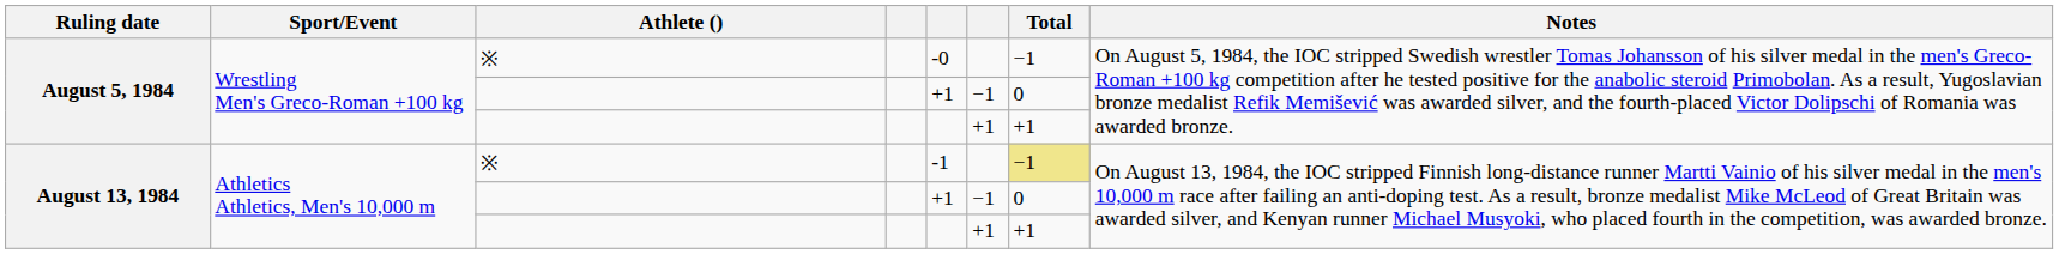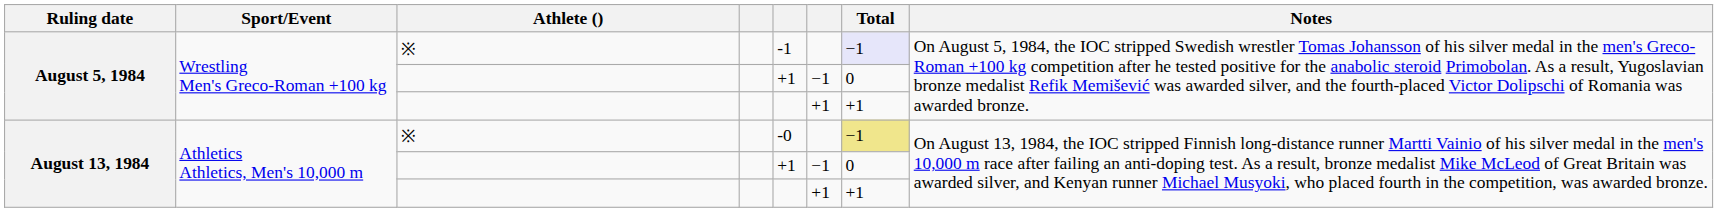 <table class="wikitable plainrowheaders sortable">
 <tr>
 <th scope="col" align="center" style="width:10%">Ruling date</th>
 <th scope="col" align="center" style="width:13%">Sport/Event</th>
 <th scope="col" align="center" style="width:20%">Athlete ()</th>
 <th scope="col" align="center" style="width:2%"></th>
 <th scope="col" align="center" style="width:2%"></th>
 <th scope="col" align="center" style="width:2%"></th>
 <th scope="col" align="center" style="width:4%">Total</th>
 <th scope="col" align="center" class="unsortable" style="width:50%">Notes</th>
 </tr>
 <tr>
 <th scope="row" rowspan=3>August 5, 1984</th>
 <td rowspan=3><a href='#'>Wrestling</a><br><a href='#'>Men's Greco-Roman +100 kg</a></td>
 <td style="width:10px; text-align:left;" style="background-color: #F7D9D3;"> ※</td>
 <td></td>
-<td>-0</td>
+<td>-1</td>
 <td></td>
-<td>−1</td>
+<td style="background: lavender;">−1</td>
 <td rowspan=3 style="text-align:left;">On August 5, 1984, the IOC stripped Swedish wrestler <a href='#'>Tomas Johansson</a> of his silver medal in the <a href='#'>men's Greco-Roman +100 kg</a> competition after he tested positive for the <a href='#'>anabolic steroid</a> <a href='#'>Primobolan</a>. As a result, Yugoslavian bronze medalist <a href='#'>Refik Memišević</a> was awarded silver, and the fourth-placed <a href='#'>Victor Dolipschi</a> of Romania was awarded bronze.</td>
 </tr>
 <tr>
 <td align=left></td>
 <td></td>
 <td>+1</td>
 <td>−1</td>
 <td>0</td>
 </tr>
 <tr>
 <td align=left></td>
 <td></td>
 <td></td>
 <td>+1</td>
 <td>+1</td>
 </tr>
 <tr>
 <th scope="row" rowspan=3>August 13, 1984</th>
 <td rowspan=3><a href='#'>Athletics</a><br><a href='#'>Athletics, Men's 10,000 m</a></td>
 <td style="width:10px; text-align:left;" style="background-color: #F7D9D3;"> ※</td>
 <td></td>
-<td>-1</td>
+<td>-0</td>
 <td></td>
 <td style="background: khaki;">−1</td>
 <td rowspan=3 style="text-align:left;">On August 13, 1984, the IOC stripped Finnish long-distance runner <a href='#'>Martti Vainio</a> of his silver medal in the <a href='#'>men's 10,000 m</a> race after failing an  anti-doping test. As a result, bronze medalist <a href='#'>Mike McLeod</a> of Great Britain was awarded silver, and Kenyan runner <a href='#'>Michael Musyoki</a>, who placed fourth in the competition, was awarded bronze.</td>
 </tr>
 <tr>
 <td align=left></td>
 <td></td>
 <td>+1</td>
 <td>−1</td>
 <td>0</td>
 </tr>
 <tr>
 <td align=left></td>
 <td></td>
 <td></td>
 <td>+1</td>
 <td>+1</td>
 </tr>
 </table>
